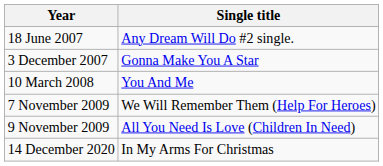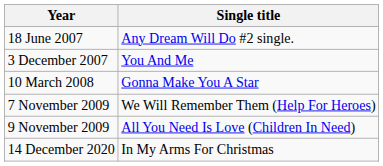 <table class="wikitable">
 <tr>
 <th>Year</th>
 <th>Single title</th>
 </tr>
 <tr>
 <td>18 June 2007</td>
 <td><a href='#'>Any Dream Will Do</a> #2 single.</td>
 </tr>
 <tr>
 <td>3 December 2007</td>
-<td><a href='#'>Gonna Make You A Star</a></td>
+<td><a href='#'>You And Me</a></td>
 </tr>
 <tr>
 <td>10 March 2008</td>
-<td><a href='#'>You And Me</a></td>
+<td><a href='#'>Gonna Make You A Star</a></td>
 </tr>
 <tr>
 <td>7 November 2009</td>
 <td>We Will Remember Them (<a href='#'>Help For Heroes</a>)</td>
 </tr>
 <tr>
 <td>9 November 2009</td>
 <td><a href='#'>All You Need Is Love</a> (<a href='#'>Children In Need</a>)</td>
 </tr>
 <tr>
 <td>14 December 2020</td>
 <td>In My Arms For Christmas</td>
 </tr>
 </table>
